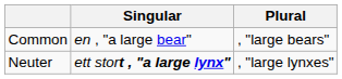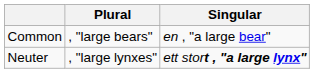 <table class="wikitable">
 <tr>
 <th></th>
+<th>Plural</th>
 <th>Singular</th>
-<th>Plural</th>
 </tr>
 <tr>
 <td>Common</td>
+<td>, "large bears"</td>
 <td><em>en</em>  , "a large <a href='#'>bear</a>"</td>
-<td>, "large bears"</td>
 </tr>
 <tr>
 <td>Neuter</td>
+<td>, "large lynxes"</td>
 <td><em>ett stor<strong>t<strong><em> , "a large <a href='#'>lynx</a>"</td>
-<td>, "large lynxes"</td>
 </tr>
 </table>
